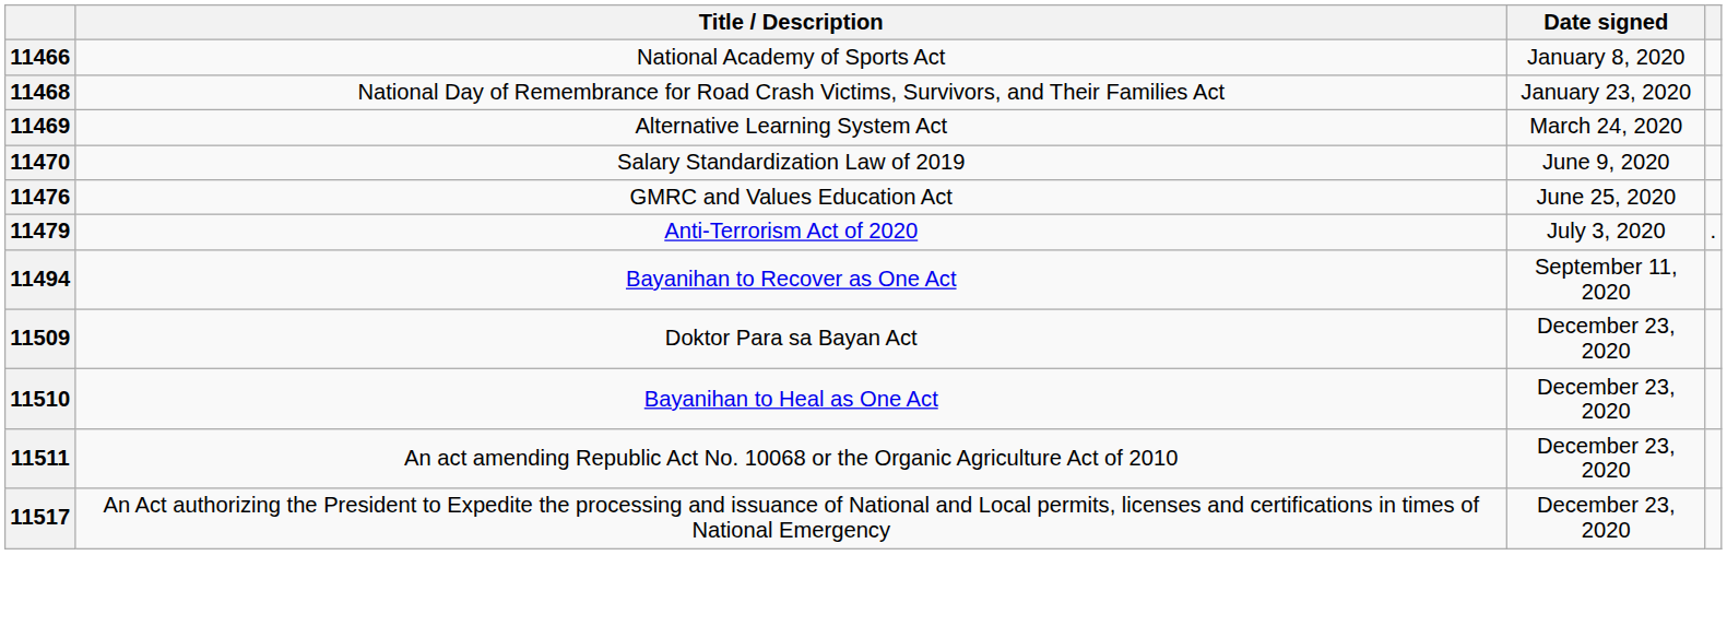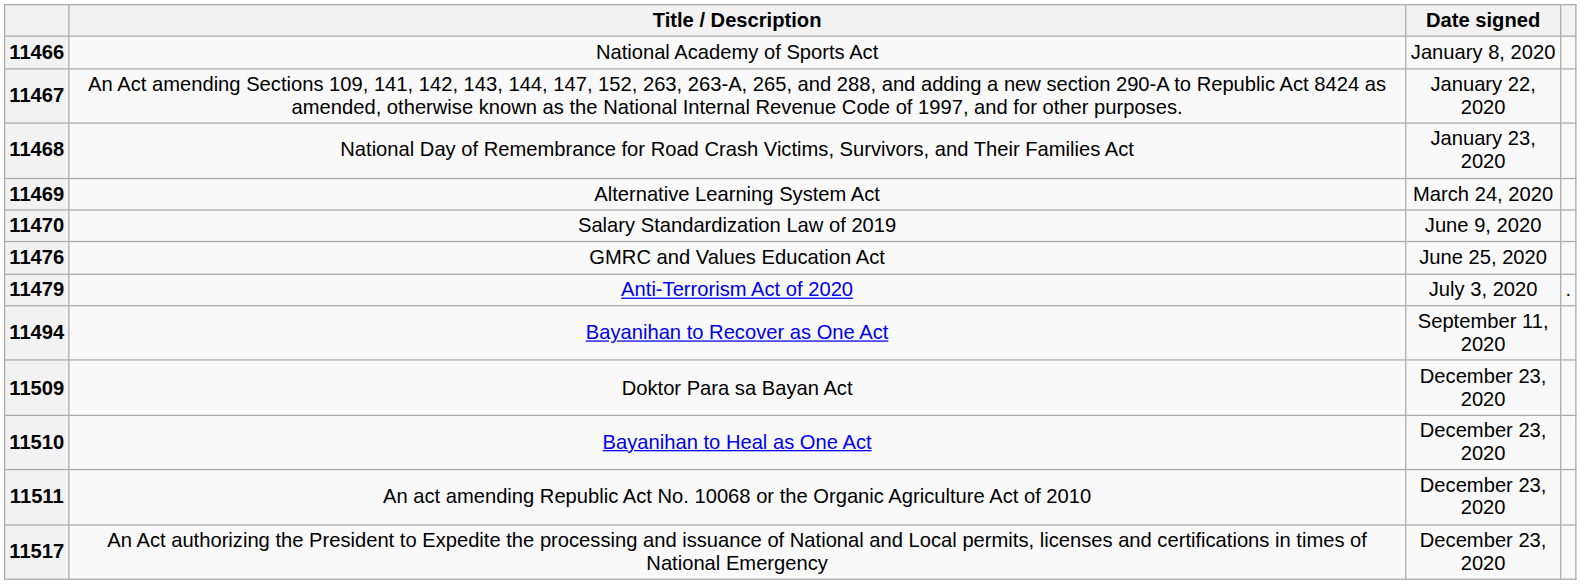 <table class="wikitable sortable" style="text-align:center;">
 <tr>
 <th scope="col"></th>
 <th scope="col">Title / Description</th>
 <th scope="col">Date signed</th>
 <th scope="col" class="unsortable"></th>
 </tr>
 <tr>
 <th scope="row">11466</th>
 <td>National Academy of Sports Act</td>
 <td>January 8, 2020</td>
+<td></td>
+</tr>
+<tr>
+<th scope="row">11467</th>
+<td>An Act amending Sections 109, 141, 142, 143, 144, 147, 152, 263, 263-A, 265, and 288, and adding a new section 290-A to Republic Act 8424 as amended, otherwise known as the National Internal Revenue Code of 1997, and for other purposes.</td>
+<td>January 22, 2020</td>
 <td></td>
 </tr>
 <tr>
 <th scope="row">11468</th>
 <td>National Day of Remembrance for Road Crash Victims, Survivors, and Their Families Act</td>
 <td>January 23, 2020</td>
 <td></td>
 </tr>
 <tr>
 <th scope="row">11469</th>
 <td>Alternative Learning System Act</td>
 <td>March 24, 2020</td>
 <td></td>
 </tr>
 <tr>
 <th scope="row">11470</th>
 <td>Salary Standardization Law of 2019</td>
 <td>June 9, 2020</td>
 <td></td>
 </tr>
 <tr>
 <th scope="row">11476</th>
 <td>GMRC and Values Education Act</td>
 <td>June 25, 2020</td>
 <td></td>
 </tr>
 <tr>
 <th scope="row">11479</th>
 <td><a href='#'>Anti-Terrorism Act of 2020</a></td>
 <td>July 3, 2020</td>
 <td>.</td>
 </tr>
 <tr>
 <th scope="row">11494</th>
 <td><a href='#'>Bayanihan to Recover as One Act</a></td>
 <td>September 11, 2020</td>
 <td></td>
 </tr>
 <tr>
 <th scope="row">11509</th>
 <td>Doktor Para sa Bayan Act</td>
 <td>December 23, 2020</td>
 <td></td>
 </tr>
 <tr>
 <th scope="row">11510</th>
 <td><a href='#'>Bayanihan to Heal as One Act</a></td>
 <td>December 23, 2020</td>
 <td></td>
 </tr>
 <tr>
 <th scope="row">11511</th>
 <td>An act amending Republic Act No. 10068 or the Organic Agriculture Act of 2010</td>
 <td>December 23, 2020</td>
 <td></td>
 </tr>
 <tr>
 <th scope="row">11517</th>
 <td>An Act authorizing the President to Expedite the processing and issuance of National and Local permits, licenses and certifications in times of National Emergency</td>
 <td>December 23, 2020</td>
 <td></td>
 </tr>
 </table>
